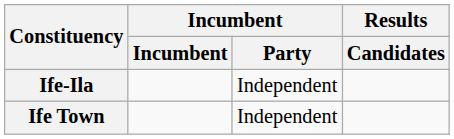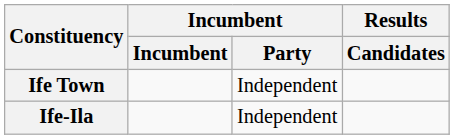 <table class="wikitable sortable">
 <tr>
 <th rowspan="2">Constituency</th>
 <th colspan="2">Incumbent</th>
 <th>Results</th>
 </tr>
 <tr valign="bottom">
 <th>Incumbent</th>
 <th>Party</th>
 <th>Candidates</th>
 </tr>
 <tr>
+<th>Ife Town</th>
+<td></td>
+<td>Independent</td>
+<td nowrap=""></td>
+</tr>
+<tr>
 <th>Ife-Ila</th>
 <td></td>
 <td>Independent</td>
 <td nowrap=""></td>
 </tr>
-<tr>
-<th>Ife Town</th>
-<td></td>
-<td>Independent</td>
-<td nowrap=""></td>
-</tr>
 </table>
